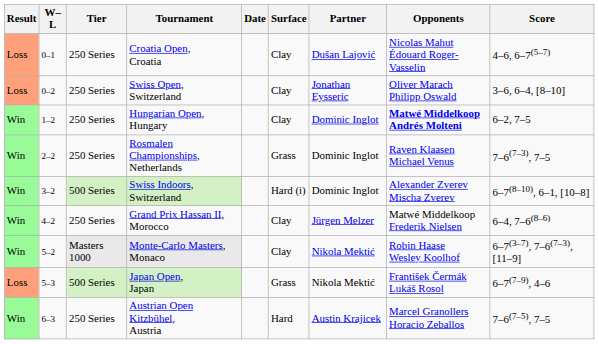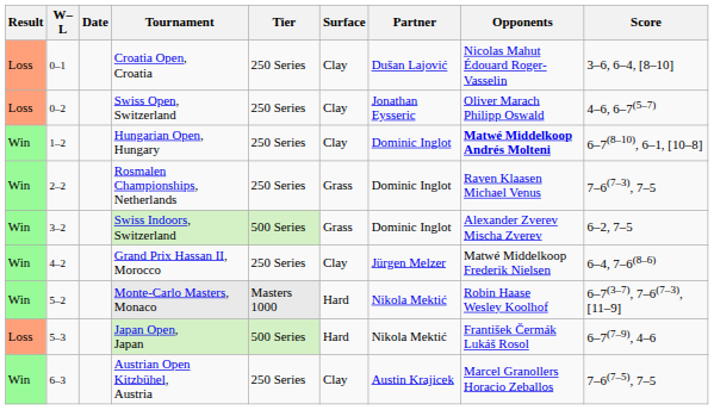 <table class="sortable wikitable">
 <tr>
 <th>Result</th>
 <th class=unsortable>W–L</th>
+<th>Date</th>
+<th>Tournament</th>
 <th>Tier</th>
-<th>Tournament</th>
-<th>Date</th>
 <th>Surface</th>
 <th>Partner</th>
 <th>Opponents</th>
 <th class=unsortable>Score</th>
 </tr>
 <tr>
 <td bgcolor=FFA07A>Loss</td>
 <td><small>0–1</small></td>
+<td><a href='#'></a></td>
+<td><a href='#'>Croatia Open</a>,<br>Croatia</td>
 <td>250 Series</td>
-<td><a href='#'>Croatia Open</a>,<br>Croatia</td>
-<td><a href='#'></a></td>
 <td>Clay</td>
 <td> <a href='#'>Dušan Lajović</a></td>
 <td> <a href='#'>Nicolas Mahut</a><br> <a href='#'>Édouard Roger-Vasselin</a></td>
-<td>4–6, 6–7<sup>(5–7)</sup></td>
+<td>3–6, 6–4, [8–10]</td>
 </tr>
 <tr>
 <td bgcolor=FFA07A>Loss</td>
 <td><small>0–2</small></td>
+<td><a href='#'></a></td>
+<td><a href='#'>Swiss Open</a>,<br>Switzerland</td>
 <td>250 Series</td>
-<td><a href='#'>Swiss Open</a>,<br>Switzerland</td>
-<td><a href='#'></a></td>
 <td>Clay</td>
 <td> <a href='#'>Jonathan Eysseric</a></td>
 <td> <a href='#'>Oliver Marach</a><br> <a href='#'>Philipp Oswald</a></td>
-<td>3–6, 6–4, [8–10]</td>
+<td>4–6, 6–7<sup>(5–7)</sup></td>
 </tr>
 <tr>
 <td bgcolor=98FB98>Win</td>
 <td><small>1–2</small></td>
+<td><a href='#'></a></td>
+<td><a href='#'>Hungarian Open</a>,<br>Hungary</td>
 <td>250 Series</td>
-<td><a href='#'>Hungarian Open</a>,<br>Hungary</td>
-<td><a href='#'></a></td>
 <td>Clay</td>
 <td> <a href='#'>Dominic Inglot</a></td>
 <td><strong> <a href='#'>Matwé Middelkoop</a><br> <a href='#'>Andrés Molteni</a></strong></td>
-<td>6–2, 7–5</td>
+<td>6–7<sup>(8–10)</sup>, 6–1, [10–8]</td>
 </tr>
 <tr>
 <td bgcolor=98FB98>Win</td>
 <td><small>2–2</small></td>
+<td><a href='#'></a></td>
+<td><a href='#'>Rosmalen Championships</a>,<br>Netherlands</td>
 <td>250 Series</td>
-<td><a href='#'>Rosmalen Championships</a>,<br>Netherlands</td>
-<td><a href='#'></a></td>
 <td>Grass</td>
 <td> Dominic Inglot</td>
 <td> <a href='#'>Raven Klaasen</a><br> <a href='#'>Michael Venus</a></td>
 <td>7–6<sup>(7–3)</sup>, 7–5</td>
 </tr>
 <tr>
 <td bgcolor=98FB98>Win</td>
 <td><small>3–2</small></td>
+<td><a href='#'></a></td>
+<td style=background:#D4F1C5><a href='#'>Swiss Indoors</a>,<br>Switzerland</td>
 <td style=background:#D4F1C5>500 Series</td>
-<td style=background:#D4F1C5><a href='#'>Swiss Indoors</a>,<br>Switzerland</td>
-<td><a href='#'></a></td>
-<td>Hard (i)</td>
+<td>Grass</td>
 <td> Dominic Inglot</td>
 <td> <a href='#'>Alexander Zverev</a><br> <a href='#'>Mischa Zverev</a></td>
-<td>6–7<sup>(8–10)</sup>, 6–1, [10–8]</td>
+<td>6–2, 7–5</td>
 </tr>
 <tr>
 <td bgcolor=98FB98>Win</td>
 <td><small>4–2</small></td>
+<td><a href='#'></a></td>
+<td><a href='#'>Grand Prix Hassan II</a>,<br>Morocco</td>
 <td>250 Series</td>
-<td><a href='#'>Grand Prix Hassan II</a>,<br>Morocco</td>
-<td><a href='#'></a></td>
 <td>Clay</td>
 <td> <a href='#'>Jürgen Melzer</a></td>
 <td> Matwé Middelkoop<br> <a href='#'>Frederik Nielsen</a></td>
 <td>6–4, 7–6<sup>(8–6)</sup></td>
 </tr>
 <tr>
 <td bgcolor=98FB98>Win</td>
 <td><small>5–2</small></td>
+<td><a href='#'></a></td>
+<td style=background:#E9E9E9><a href='#'>Monte-Carlo Masters</a>,<br>Monaco</td>
 <td style=background:#E9E9E9>Masters 1000</td>
-<td style=background:#E9E9E9><a href='#'>Monte-Carlo Masters</a>,<br>Monaco</td>
-<td><a href='#'></a></td>
-<td>Clay</td>
+<td>Hard</td>
 <td> <a href='#'>Nikola Mektić</a></td>
 <td> <a href='#'>Robin Haase</a><br> <a href='#'>Wesley Koolhof</a></td>
 <td>6–7<sup>(3–7)</sup>, 7–6<sup>(7–3)</sup>, [11–9]</td>
 </tr>
 <tr>
 <td bgcolor=FFA07A>Loss</td>
 <td><small>5–3</small></td>
+<td><a href='#'></a></td>
+<td style=background:#D4F1C5><a href='#'>Japan Open</a>,<br>Japan</td>
 <td style=background:#D4F1C5>500 Series</td>
-<td style=background:#D4F1C5><a href='#'>Japan Open</a>,<br>Japan</td>
-<td><a href='#'></a></td>
-<td>Grass</td>
+<td>Hard</td>
 <td> Nikola Mektić</td>
 <td> <a href='#'>František Čermák</a><br> <a href='#'>Lukáš Rosol</a></td>
 <td>6–7<sup>(7–9)</sup>, 4–6</td>
 </tr>
 <tr>
 <td bgcolor=98FB98>Win</td>
 <td><small>6–3</small></td>
+<td><a href='#'></a></td>
+<td><a href='#'>Austrian Open Kitzbühel</a>,<br>Austria</td>
 <td>250 Series</td>
-<td><a href='#'>Austrian Open Kitzbühel</a>,<br>Austria</td>
-<td><a href='#'></a></td>
-<td>Hard</td>
+<td>Clay</td>
 <td> <a href='#'>Austin Krajicek</a></td>
 <td> <a href='#'>Marcel Granollers</a><br> <a href='#'>Horacio Zeballos</a></td>
 <td>7–6<sup>(7–5)</sup>, 7–5</td>
 </tr>
 </table>
